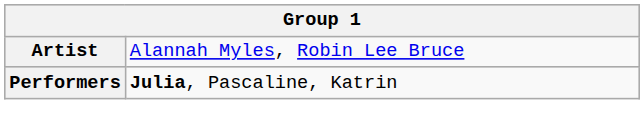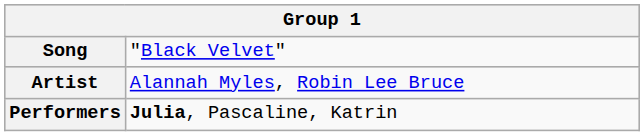 <table class="wikitable" style="font-size: 90%" width=400px>
 <tr>
 <th colspan=2>Group 1</th>
+</tr>
+<tr>
+<th width=10%>Song</th>
+<td>"<a href='#'>Black Velvet</a>"</td>
 </tr>
 <tr>
 <th width=10%>Artist</th>
 <td><a href='#'>Alannah Myles</a>, <a href='#'>Robin Lee Bruce</a></td>
 </tr>
 <tr>
 <th width=10%>Performers</th>
 <td><strong>Julia</strong>, Pascaline, Katrin</td>
 </tr>
 </table>
